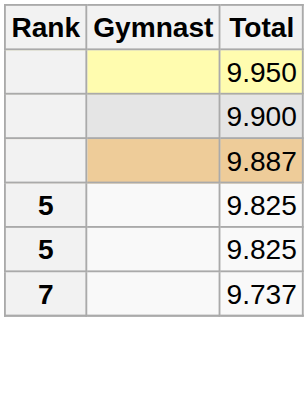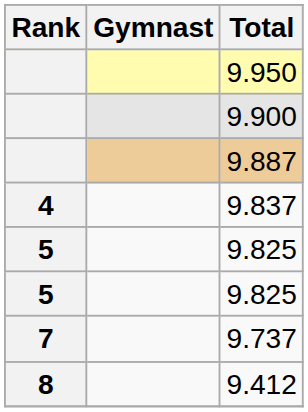 <table class="wikitable sortable" style="text-align:center; font-size:95%">
 <tr>
 <th scope=col>Rank</th>
 <th scope=col>Gymnast</th>
 <th scope=col>Total</th>
 </tr>
 <tr bgcolor=fffcaf>
 <th scope=row style="text-align:center"></th>
 <td align=left></td>
 <td>9.950</td>
 </tr>
 <tr bgcolor=e5e5e5>
 <th scope=row style="text-align:center"></th>
 <td align=left></td>
 <td>9.900</td>
 </tr>
 <tr bgcolor=eecc99>
 <th scope=row style="text-align:center"></th>
 <td align=left></td>
 <td>9.887</td>
 </tr>
 <tr>
+<th scope=row style="text-align:center">4</th>
+<td align=left></td>
+<td>9.837</td>
+</tr>
+<tr>
 <th scope=row style="text-align:center">5</th>
 <td align=left></td>
 <td>9.825</td>
 </tr>
 <tr>
 <th scope=row style="text-align:center">5</th>
 <td align=left></td>
 <td>9.825</td>
 </tr>
 <tr>
 <th scope=row style="text-align:center">7</th>
 <td align=left></td>
 <td>9.737</td>
 </tr>
 <tr>
+<th scope=row style="text-align:center">8</th>
+<td align=left></td>
+<td>9.412</td>
+</tr>
+<tr>
 </tr>
 </table>
